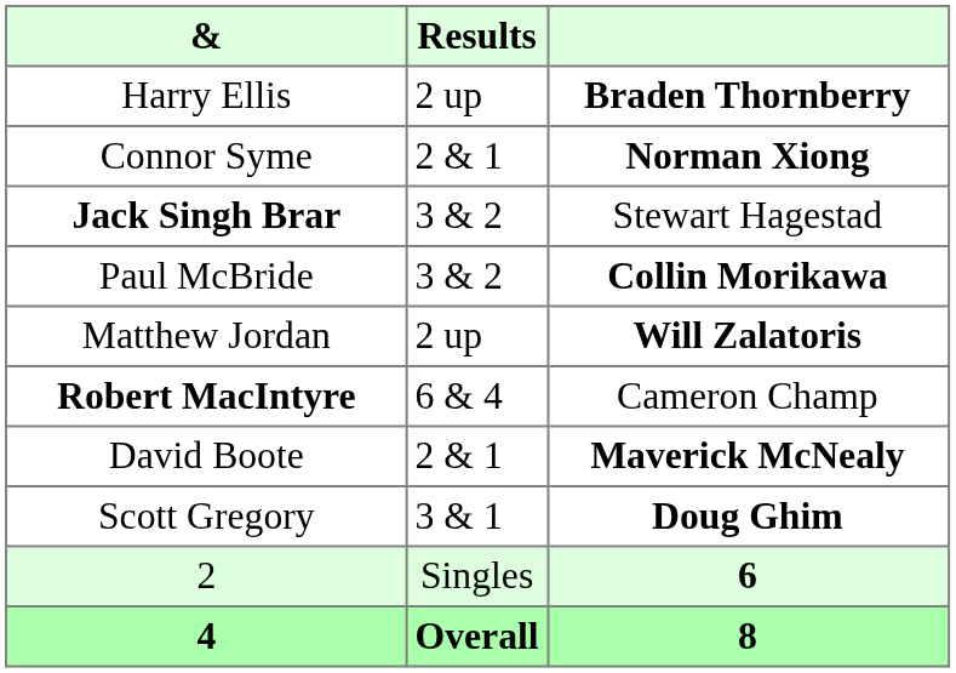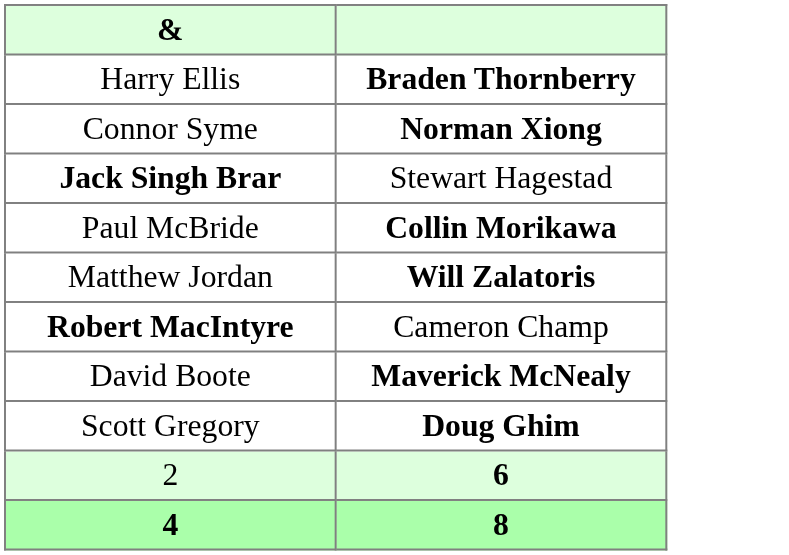 <table border="1" cellpadding="3" style="border-collapse: collapse; text-align:center;">
 <tr style="background:#ddffdd;">
 <th width=160> & </th>
-<th>Results</th>
 <th width=160></th>
 </tr>
 <tr>
 <td>Harry Ellis</td>
-<td align=left> 2 up</td>
 <td><strong>Braden Thornberry</strong></td>
 </tr>
 <tr>
 <td>Connor Syme</td>
-<td align=left> 2 & 1</td>
 <td><strong>Norman Xiong</strong></td>
 </tr>
 <tr>
 <td><strong>Jack Singh Brar</strong></td>
-<td align=left> 3 & 2</td>
 <td>Stewart Hagestad</td>
 </tr>
 <tr>
 <td>Paul McBride</td>
-<td align=left> 3 & 2</td>
 <td><strong>Collin Morikawa</strong></td>
 </tr>
 <tr>
 <td>Matthew Jordan</td>
-<td align=left> 2 up</td>
 <td><strong>Will Zalatoris</strong></td>
 </tr>
 <tr>
 <td><strong>Robert MacIntyre</strong></td>
-<td align=left> 6 & 4</td>
 <td>Cameron Champ</td>
 </tr>
 <tr>
 <td>David Boote</td>
-<td align=left> 2 & 1</td>
 <td><strong>Maverick McNealy</strong></td>
 </tr>
 <tr>
 <td>Scott Gregory</td>
-<td align=left> 3 & 1</td>
 <td><strong>Doug Ghim</strong></td>
 </tr>
 <tr style="background:#ddffdd;">
 <td>2</td>
-<td>Singles</td>
 <td><strong>6</strong></td>
 </tr>
 <tr style="background:#aaffaa;">
 <th>4</th>
-<th>Overall</th>
 <th>8</th>
 </tr>
 </table>
